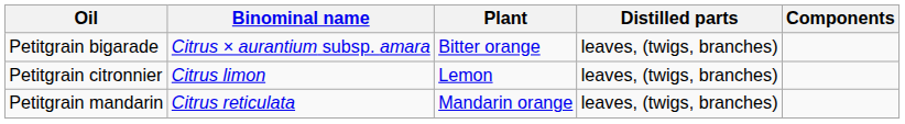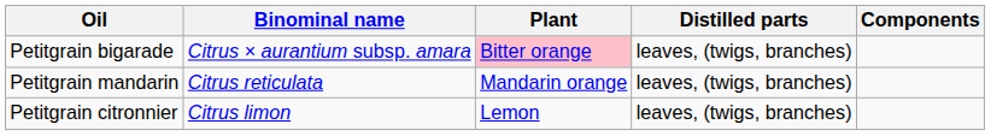 <table class="wikitable">
 <tr>
 <th>Oil</th>
 <th style="white-space: nowrap;"><a href='#'>Binominal name</a></th>
 <th>Plant</th>
 <th style="white-space: nowrap;">Distilled parts</th>
 <th>Components</th>
 </tr>
 <tr>
 <td style="white-space: nowrap;">Petitgrain bigarade</td>
 <td><a href='#'><em>Citrus × aurantium</em> subsp. <em>amara</em></a></td>
-<td><a href='#'>Bitter orange</a></td>
+<td style="background: pink;"><a href='#'>Bitter orange</a></td>
+<td>leaves, (twigs, branches)</td>
+<td></td>
+</tr>
+<tr>
+<td style="white-space: nowrap;">Petitgrain mandarin</td>
+<td><a href='#'><em>Citrus reticulata</em></a></td>
+<td><a href='#'>Mandarin orange</a></td>
 <td>leaves, (twigs, branches)</td>
 <td></td>
 </tr>
 <tr>
 <td style="white-space: nowrap;">Petitgrain citronnier</td>
 <td><a href='#'><em>Citrus limon</em></a></td>
 <td><a href='#'>Lemon</a></td>
 <td>leaves, (twigs, branches)</td>
 <td></td>
 </tr>
 <tr>
-<td style="white-space: nowrap;">Petitgrain mandarin</td>
-<td><a href='#'><em>Citrus reticulata</em></a></td>
-<td><a href='#'>Mandarin orange</a></td>
-<td>leaves, (twigs, branches)</td>
-<td></td>
-</tr>
-<tr>
 </tr>
 </table>
